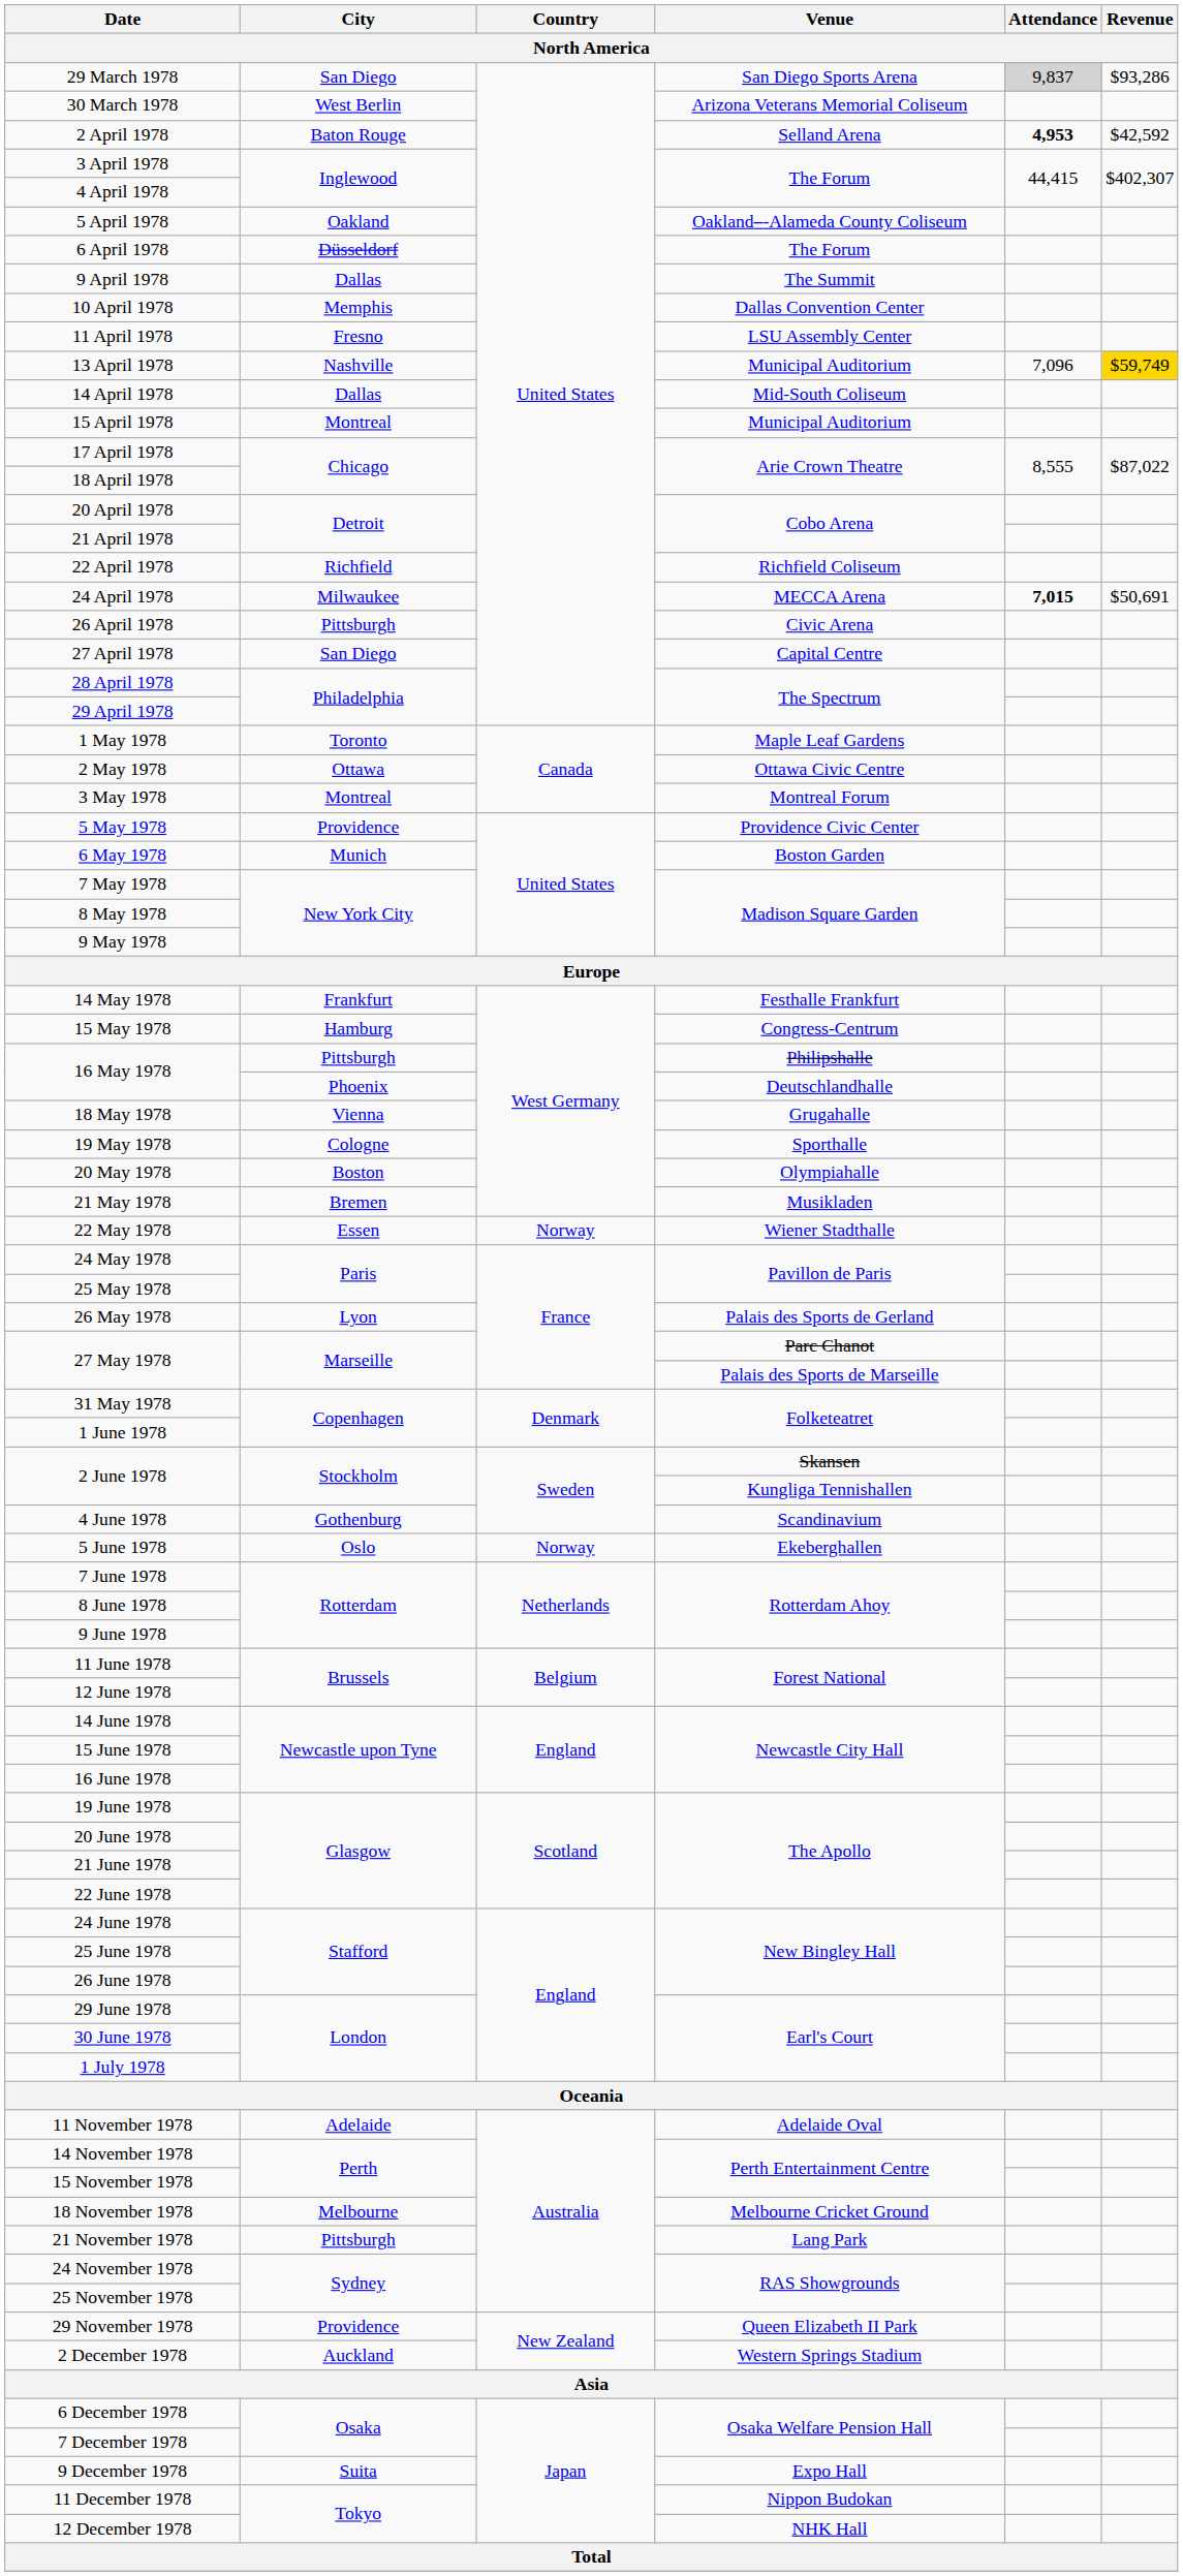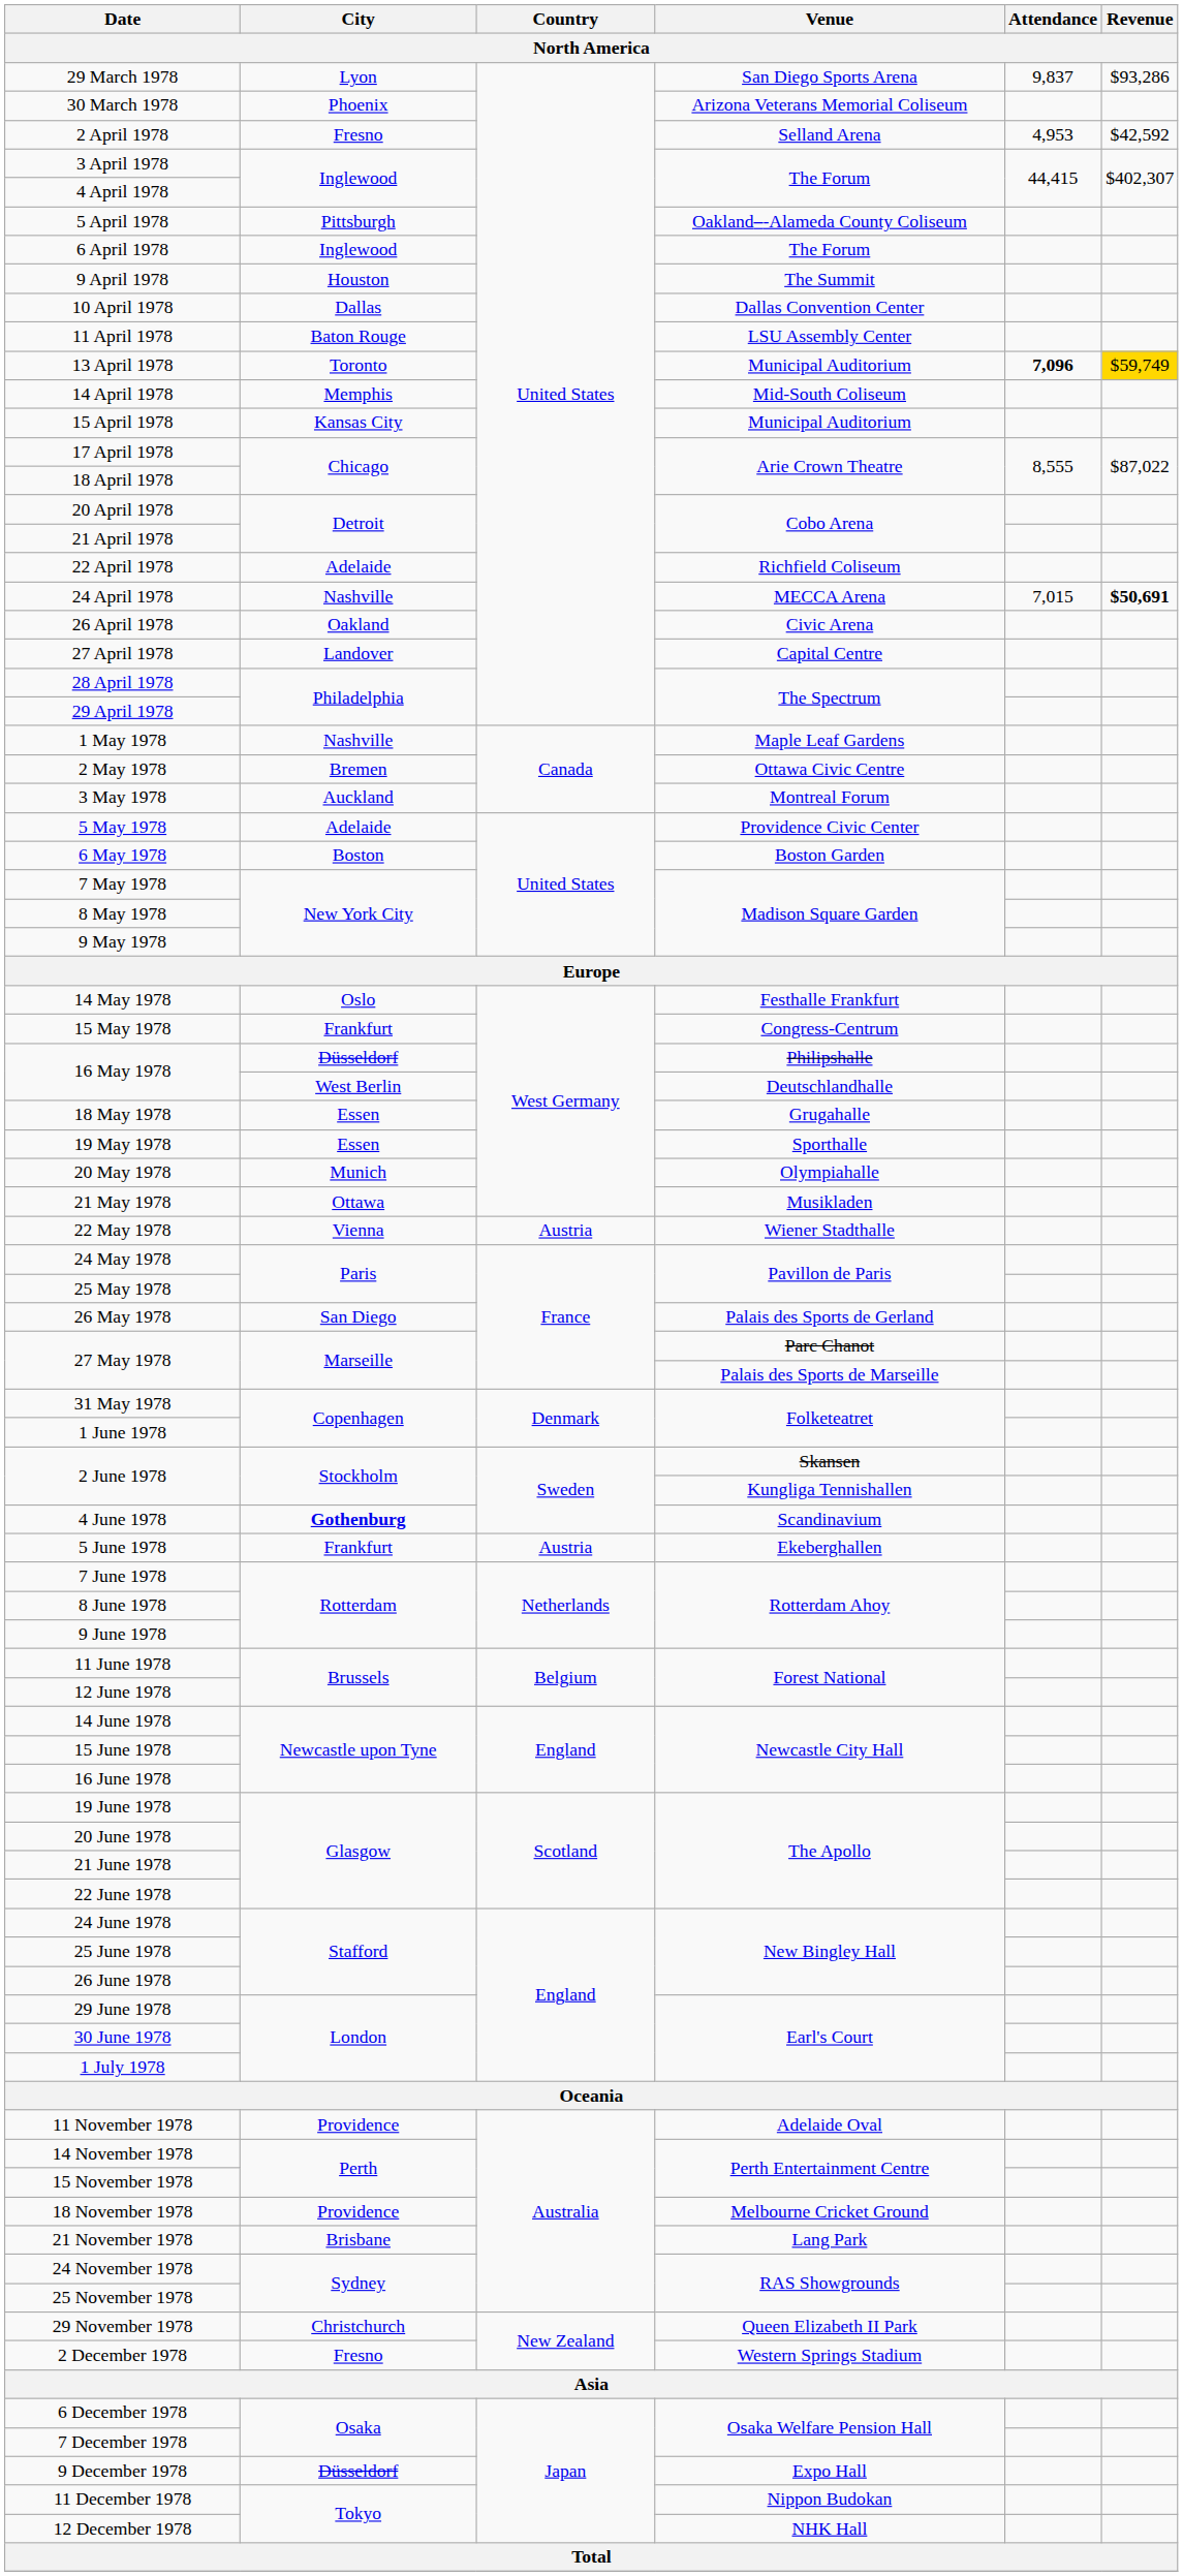 <table class="wikitable" style="text-align:center;">
 <tr>
 <th style="width:200px;">Date</th>
 <th style="width:200px;">City</th>
 <th style="width:150px;">Country</th>
 <th style="width:300px;">Venue</th>
 <th>Attendance</th>
 <th>Revenue</th>
 </tr>
 <tr>
 <th colspan="6">North America</th>
 </tr>
 <tr>
 <td>29 March 1978</td>
-<td><a href='#'>San Diego</a></td>
+<td><a href='#'>Lyon</a></td>
 <td rowspan="23"><a href='#'>United States</a></td>
 <td><a href='#'>San Diego Sports Arena</a></td>
-<td style="background: lightgrey;">9,837</td>
+<td>9,837</td>
 <td>$93,286</td>
 </tr>
 <tr>
 <td>30 March 1978</td>
-<td><a href='#'>West Berlin</a></td>
+<td><a href='#'>Phoenix</a></td>
 <td><a href='#'>Arizona Veterans Memorial Coliseum</a></td>
 <td></td>
 <td></td>
 </tr>
 <tr>
 <td>2 April 1978</td>
-<td><a href='#'>Baton Rouge</a></td>
+<td><a href='#'>Fresno</a></td>
 <td><a href='#'>Selland Arena</a></td>
-<td><strong>4,953</strong></td>
+<td>4,953</td>
 <td>$42,592</td>
 </tr>
 <tr>
 <td>3 April 1978</td>
 <td rowspan="2"><a href='#'>Inglewood</a></td>
 <td rowspan="2"><a href='#'>The Forum</a></td>
 <td rowspan="2">44,415</td>
 <td rowspan="2">$402,307</td>
 </tr>
 <tr>
 <td>4 April 1978</td>
 </tr>
 <tr>
 <td>5 April 1978</td>
-<td><a href='#'>Oakland</a></td>
+<td><a href='#'>Pittsburgh</a></td>
 <td><a href='#'>Oakland<strong>–</strong>-Alameda County Coliseum</a></td>
 <td></td>
 <td></td>
 </tr>
 <tr>
 <td>6 April 1978</td>
-<td><a href='#'><s>Düsseldorf</s></a></td>
+<td><a href='#'>Inglewood</a></td>
 <td><a href='#'>The Forum</a></td>
 <td></td>
 <td></td>
 </tr>
 <tr>
 <td>9 April 1978</td>
-<td><a href='#'>Dallas</a></td>
+<td><a href='#'>Houston</a></td>
 <td><a href='#'>The Summit</a></td>
 <td></td>
 <td></td>
 </tr>
 <tr>
 <td>10 April 1978</td>
-<td><a href='#'>Memphis</a></td>
+<td><a href='#'>Dallas</a></td>
 <td><a href='#'>Dallas Convention Center</a></td>
 <td></td>
 <td></td>
 </tr>
 <tr>
 <td>11 April 1978</td>
-<td><a href='#'>Fresno</a></td>
+<td><a href='#'>Baton Rouge</a></td>
 <td><a href='#'>LSU Assembly Center</a></td>
 <td></td>
 <td></td>
 </tr>
 <tr>
 <td>13 April 1978</td>
-<td><a href='#'>Nashville</a></td>
+<td><a href='#'>Toronto</a></td>
 <td><a href='#'>Municipal Auditorium</a></td>
-<td>7,096</td>
+<td><strong>7,096</strong></td>
 <td style="background: gold;">$59,749</td>
 </tr>
 <tr>
 <td>14 April 1978</td>
-<td><a href='#'>Dallas</a></td>
+<td><a href='#'>Memphis</a></td>
 <td><a href='#'>Mid-South Coliseum</a></td>
 <td></td>
 <td></td>
 </tr>
 <tr>
 <td>15 April 1978</td>
-<td><a href='#'>Montreal</a></td>
+<td><a href='#'>Kansas City</a></td>
 <td><a href='#'>Municipal Auditorium</a></td>
 <td></td>
 <td></td>
 </tr>
 <tr>
 <td>17 April 1978</td>
 <td rowspan="2"><a href='#'>Chicago</a></td>
 <td rowspan="2"><a href='#'>Arie Crown Theatre</a></td>
 <td rowspan="2">8,555</td>
 <td rowspan="2">$87,022</td>
 </tr>
 <tr>
 <td>18 April 1978</td>
 </tr>
 <tr>
 <td>20 April 1978</td>
 <td rowspan="2"><a href='#'>Detroit</a></td>
 <td rowspan="2"><a href='#'>Cobo Arena</a></td>
 <td></td>
 <td></td>
 </tr>
 <tr>
 <td>21 April 1978</td>
 <td></td>
 <td></td>
 </tr>
 <tr>
 <td>22 April 1978</td>
-<td><a href='#'>Richfield</a></td>
+<td><a href='#'>Adelaide</a></td>
 <td><a href='#'>Richfield Coliseum</a></td>
 <td></td>
 <td></td>
 </tr>
 <tr>
 <td>24 April 1978</td>
-<td><a href='#'>Milwaukee</a></td>
+<td><a href='#'>Nashville</a></td>
 <td><a href='#'>MECCA Arena</a></td>
-<td><strong>7,015</strong></td>
-<td>$50,691</td>
+<td>7,015</td>
+<td><strong>$50,691</strong></td>
 </tr>
 <tr>
 <td>26 April 1978</td>
-<td><a href='#'>Pittsburgh</a></td>
+<td><a href='#'>Oakland</a></td>
 <td><a href='#'>Civic Arena</a></td>
 <td></td>
 <td></td>
 </tr>
 <tr>
 <td>27 April 1978</td>
-<td><a href='#'>San Diego</a></td>
+<td><a href='#'>Landover</a></td>
 <td><a href='#'>Capital Centre</a></td>
 <td></td>
 <td></td>
 </tr>
 <tr>
 <td><a href='#'>28 April 1978</a></td>
 <td rowspan="2"><a href='#'>Philadelphia</a></td>
 <td rowspan="2"><a href='#'>The Spectrum</a></td>
 <td></td>
 <td></td>
 </tr>
 <tr>
 <td><a href='#'>29 April 1978</a></td>
 <td></td>
 <td></td>
 </tr>
 <tr>
 <td>1 May 1978</td>
-<td><a href='#'>Toronto</a></td>
+<td><a href='#'>Nashville</a></td>
 <td rowspan="3"><a href='#'>Canada</a></td>
 <td><a href='#'>Maple Leaf Gardens</a></td>
 <td></td>
 <td></td>
 </tr>
 <tr>
 <td>2 May 1978</td>
-<td><a href='#'>Ottawa</a></td>
+<td><a href='#'>Bremen</a></td>
 <td><a href='#'>Ottawa Civic Centre</a></td>
 <td></td>
 <td></td>
 </tr>
 <tr>
 <td>3 May 1978</td>
-<td><a href='#'>Montreal</a></td>
+<td><a href='#'>Auckland</a></td>
 <td><a href='#'>Montreal Forum</a></td>
 <td></td>
 <td></td>
 </tr>
 <tr>
 <td><a href='#'>5 May 1978</a></td>
-<td><a href='#'>Providence</a></td>
+<td><a href='#'>Adelaide</a></td>
 <td rowspan="5"><a href='#'>United States</a></td>
 <td><a href='#'>Providence Civic Center</a></td>
 <td></td>
 <td></td>
 </tr>
 <tr>
 <td><a href='#'>6 May 1978</a></td>
-<td><a href='#'>Munich</a></td>
+<td><a href='#'>Boston</a></td>
 <td><a href='#'>Boston Garden</a></td>
 <td></td>
 <td></td>
 </tr>
 <tr>
 <td>7 May 1978</td>
 <td rowspan="3"><a href='#'>New York City</a></td>
 <td rowspan="3"><a href='#'>Madison Square Garden</a></td>
 <td></td>
 <td></td>
 </tr>
 <tr>
 <td>8 May 1978</td>
 <td></td>
 <td></td>
 </tr>
 <tr>
 <td>9 May 1978</td>
 <td></td>
 <td></td>
 </tr>
 <tr>
 <th colspan="6">Europe</th>
 </tr>
 <tr>
 <td>14 May 1978</td>
-<td><a href='#'>Frankfurt</a></td>
+<td><a href='#'>Oslo</a></td>
 <td rowspan="8"><a href='#'>West Germany</a></td>
 <td><a href='#'>Festhalle Frankfurt</a></td>
 <td></td>
 <td></td>
 </tr>
 <tr>
 <td>15 May 1978</td>
-<td><a href='#'>Hamburg</a></td>
+<td><a href='#'>Frankfurt</a></td>
 <td><a href='#'>Congress-Centrum</a></td>
 <td></td>
 <td></td>
 </tr>
 <tr>
 <td rowspan="2">16 May 1978</td>
-<td><a href='#'>Pittsburgh</a></td>
+<td><a href='#'><s>Düsseldorf</s></a></td>
 <td><s><a href='#'>Philipshalle</a></s></td>
 <td></td>
 <td></td>
 </tr>
 <tr>
-<td><a href='#'>Phoenix</a></td>
+<td><a href='#'>West Berlin</a></td>
 <td><a href='#'>Deutschlandhalle</a></td>
 <td></td>
 <td></td>
 </tr>
 <tr>
 <td>18 May 1978</td>
-<td><a href='#'>Vienna</a></td>
+<td><a href='#'>Essen</a></td>
 <td><a href='#'>Grugahalle</a></td>
 <td></td>
 <td></td>
 </tr>
 <tr>
 <td>19 May 1978</td>
-<td><a href='#'>Cologne</a></td>
+<td><a href='#'>Essen</a></td>
 <td><a href='#'>Sporthalle</a></td>
 <td></td>
 <td></td>
 </tr>
 <tr>
 <td>20 May 1978</td>
-<td><a href='#'>Boston</a></td>
+<td><a href='#'>Munich</a></td>
 <td><a href='#'>Olympiahalle</a></td>
 <td></td>
 <td></td>
 </tr>
 <tr>
 <td>21 May 1978</td>
-<td><a href='#'>Bremen</a></td>
+<td><a href='#'>Ottawa</a></td>
 <td><a href='#'>Musikladen</a></td>
 <td></td>
 <td></td>
 </tr>
 <tr>
 <td>22 May 1978</td>
-<td><a href='#'>Essen</a></td>
-<td><a href='#'>Norway</a></td>
+<td><a href='#'>Vienna</a></td>
+<td><a href='#'>Austria</a></td>
 <td><a href='#'>Wiener Stadthalle</a></td>
 <td></td>
 <td></td>
 </tr>
 <tr>
 <td>24 May 1978</td>
 <td rowspan="2"><a href='#'>Paris</a></td>
 <td rowspan="5"><a href='#'>France</a></td>
 <td rowspan="2"><a href='#'>Pavillon de Paris</a></td>
 <td></td>
 <td></td>
 </tr>
 <tr>
 <td>25 May 1978</td>
 <td></td>
 <td></td>
 </tr>
 <tr>
 <td>26 May 1978</td>
-<td><a href='#'>Lyon</a></td>
+<td><a href='#'>San Diego</a></td>
 <td><a href='#'>Palais des Sports de Gerland</a></td>
 <td></td>
 <td></td>
 </tr>
 <tr>
 <td rowspan="2">27 May 1978</td>
 <td rowspan="2"><a href='#'>Marseille</a></td>
 <td><s>Parc Chanot</s></td>
 <td></td>
 <td></td>
 </tr>
 <tr>
 <td><a href='#'>Palais des Sports de Marseille</a></td>
 <td></td>
 <td></td>
 </tr>
 <tr>
 <td>31 May 1978</td>
 <td rowspan="2"><a href='#'>Copenhagen</a></td>
 <td rowspan="2"><a href='#'>Denmark</a></td>
 <td rowspan="2"><a href='#'>Folketeatret</a></td>
 <td></td>
 <td></td>
 </tr>
 <tr>
 <td>1 June 1978</td>
 <td></td>
 <td></td>
 </tr>
 <tr>
 <td rowspan="2">2 June 1978</td>
 <td rowspan="2"><a href='#'>Stockholm</a></td>
 <td rowspan="3"><a href='#'>Sweden</a></td>
 <td><s>Skansen</s></td>
 <td></td>
 <td></td>
 </tr>
 <tr>
 <td><a href='#'>Kungliga Tennishallen</a></td>
 <td></td>
 <td></td>
 </tr>
 <tr>
 <td>4 June 1978</td>
-<td><a href='#'>Gothenburg</a></td>
+<td><strong><a href='#'>Gothenburg</a></strong></td>
 <td><a href='#'>Scandinavium</a></td>
 <td></td>
 <td></td>
 </tr>
 <tr>
 <td>5 June 1978</td>
-<td><a href='#'>Oslo</a></td>
-<td><a href='#'>Norway</a></td>
+<td><a href='#'>Frankfurt</a></td>
+<td><a href='#'>Austria</a></td>
 <td><a href='#'>Ekeberghallen</a></td>
 <td></td>
 <td></td>
 </tr>
 <tr>
 <td>7 June 1978</td>
 <td rowspan="3"><a href='#'>Rotterdam</a></td>
 <td rowspan="3"><a href='#'>Netherlands</a></td>
 <td rowspan="3"><a href='#'>Rotterdam Ahoy</a></td>
 <td></td>
 <td></td>
 </tr>
 <tr>
 <td>8 June 1978</td>
 <td></td>
 <td></td>
 </tr>
 <tr>
 <td>9 June 1978</td>
 <td></td>
 <td></td>
 </tr>
 <tr>
 <td>11 June 1978</td>
 <td rowspan="2"><a href='#'>Brussels</a></td>
 <td rowspan="2"><a href='#'>Belgium</a></td>
 <td rowspan="2"><a href='#'>Forest National</a></td>
 <td></td>
 <td></td>
 </tr>
 <tr>
 <td>12 June 1978</td>
 <td></td>
 <td></td>
 </tr>
 <tr>
 <td>14 June 1978</td>
 <td rowspan="3"><a href='#'>Newcastle upon Tyne</a></td>
 <td rowspan="3"><a href='#'>England</a></td>
 <td rowspan="3"><a href='#'>Newcastle City Hall</a></td>
 <td></td>
 <td></td>
 </tr>
 <tr>
 <td>15 June 1978</td>
 <td></td>
 <td></td>
 </tr>
 <tr>
 <td>16 June 1978</td>
 <td></td>
 <td></td>
 </tr>
 <tr>
 <td>19 June 1978</td>
 <td rowspan="4"><a href='#'>Glasgow</a></td>
 <td rowspan="4"><a href='#'>Scotland</a></td>
 <td rowspan="4"><a href='#'>The Apollo</a></td>
 <td></td>
 <td></td>
 </tr>
 <tr>
 <td>20 June 1978</td>
 <td></td>
 <td></td>
 </tr>
 <tr>
 <td>21 June 1978</td>
 <td></td>
 <td></td>
 </tr>
 <tr>
 <td>22 June 1978</td>
 <td></td>
 <td></td>
 </tr>
 <tr>
 <td>24 June 1978</td>
 <td rowspan="3"><a href='#'>Stafford</a></td>
 <td rowspan="6"><a href='#'>England</a></td>
 <td rowspan="3"><a href='#'>New Bingley Hall</a></td>
 <td></td>
 <td></td>
 </tr>
 <tr>
 <td>25 June 1978</td>
 <td></td>
 <td></td>
 </tr>
 <tr>
 <td>26 June 1978</td>
 <td></td>
 <td></td>
 </tr>
 <tr>
 <td>29 June 1978</td>
 <td rowspan="3"><a href='#'>London</a></td>
 <td rowspan="3"><a href='#'>Earl's Court</a></td>
 <td></td>
 <td></td>
 </tr>
 <tr>
 <td><a href='#'>30 June 1978</a></td>
 <td></td>
 <td></td>
 </tr>
 <tr>
 <td><a href='#'>1 July 1978</a></td>
 <td></td>
 <td></td>
 </tr>
 <tr>
 <th colspan="6">Oceania</th>
 </tr>
 <tr>
 <td>11 November 1978</td>
-<td><a href='#'>Adelaide</a></td>
+<td><a href='#'>Providence</a></td>
 <td rowspan="7"><a href='#'>Australia</a></td>
 <td><a href='#'>Adelaide Oval</a></td>
 <td></td>
 <td></td>
 </tr>
 <tr>
 <td>14 November 1978</td>
 <td rowspan="2"><a href='#'>Perth</a></td>
 <td rowspan="2"><a href='#'>Perth Entertainment Centre</a></td>
 <td></td>
 <td></td>
 </tr>
 <tr>
 <td>15 November 1978</td>
 <td></td>
 <td></td>
 </tr>
 <tr>
 <td>18 November 1978</td>
-<td><a href='#'>Melbourne</a></td>
+<td><a href='#'>Providence</a></td>
 <td><a href='#'>Melbourne Cricket Ground</a></td>
 <td></td>
 <td></td>
 </tr>
 <tr>
 <td>21 November 1978</td>
-<td><a href='#'>Pittsburgh</a></td>
+<td><a href='#'>Brisbane</a></td>
 <td><a href='#'>Lang Park</a></td>
 <td></td>
 <td></td>
 </tr>
 <tr>
 <td>24 November 1978</td>
 <td rowspan="2"><a href='#'>Sydney</a></td>
 <td rowspan="2"><a href='#'>RAS Showgrounds</a></td>
 <td></td>
 <td></td>
 </tr>
 <tr>
 <td>25 November 1978</td>
 <td></td>
 <td></td>
 </tr>
 <tr>
 <td>29 November 1978</td>
-<td><a href='#'>Providence</a></td>
+<td><a href='#'>Christchurch</a></td>
 <td rowspan="2"><a href='#'>New Zealand</a></td>
 <td><a href='#'>Queen Elizabeth II Park</a></td>
 <td></td>
 <td></td>
 </tr>
 <tr>
 <td>2 December 1978</td>
-<td><a href='#'>Auckland</a></td>
+<td><a href='#'>Fresno</a></td>
 <td><a href='#'>Western Springs Stadium</a></td>
 <td></td>
 <td></td>
 </tr>
 <tr>
 <th colspan="6">Asia</th>
 </tr>
 <tr>
 <td>6 December 1978</td>
 <td rowspan="2"><a href='#'>Osaka</a></td>
 <td rowspan="5"><a href='#'>Japan</a></td>
 <td rowspan="2"><a href='#'>Osaka Welfare Pension Hall</a></td>
 <td></td>
 <td></td>
 </tr>
 <tr>
 <td>7 December 1978</td>
 <td></td>
 <td></td>
 </tr>
 <tr>
 <td>9 December 1978</td>
-<td><a href='#'>Suita</a></td>
+<td><a href='#'><s>Düsseldorf</s></a></td>
 <td><a href='#'>Expo Hall</a></td>
 <td></td>
 <td></td>
 </tr>
 <tr>
 <td>11 December 1978</td>
 <td rowspan="2"><a href='#'>Tokyo</a></td>
 <td><a href='#'>Nippon Budokan</a></td>
 <td></td>
 <td></td>
 </tr>
 <tr>
 <td>12 December 1978</td>
 <td><a href='#'>NHK Hall</a></td>
 <td></td>
 <td></td>
 </tr>
 <tr>
 <th colspan="6">Total</th>
 </tr>
 <tr>
 </tr>
 </table>
